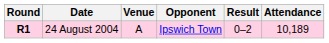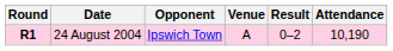 <table class="wikitable sortable" style="text-align:center;">
 <tr>
 <th>Round</th>
 <th>Date</th>
+<th>Opponent</th>
 <th>Venue</th>
-<th>Opponent</th>
 <th>Result</th>
 <th>Attendance</th>
 </tr>
 <tr style="background:#ffd0e3;">
 <td><strong>R1</strong></td>
 <td>24 August 2004</td>
+<td><a href='#'>Ipswich Town</a></td>
 <td>A</td>
-<td><a href='#'>Ipswich Town</a></td>
 <td>0–2</td>
-<td>10,189</td>
+<td>10,190</td>
 </tr>
 </table>
